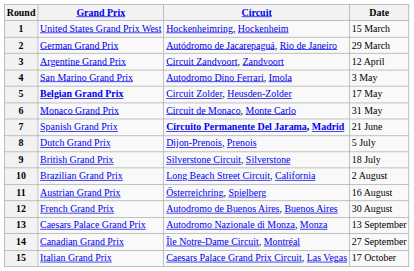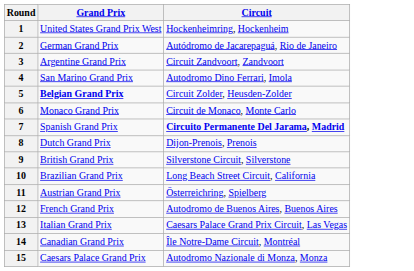 <table class="wikitable" style="font-size: 85%;">
 <tr>
 <th>Round</th>
 <th><a href='#'>Grand Prix</a></th>
 <th><a href='#'>Circuit</a></th>
-<th>Date</th>
 </tr>
 <tr>
 <th>1</th>
 <td nowrap><a href='#'>United States Grand Prix West</a></td>
 <td> <a href='#'>Hockenheimring</a>, <a href='#'>Hockenheim</a></td>
-<td>15 March</td>
 </tr>
 <tr>
 <th>2</th>
 <td><a href='#'>German Grand Prix</a></td>
 <td> <a href='#'>Autódromo de Jacarepaguá</a>, <a href='#'>Rio de Janeiro</a></td>
-<td>29 March</td>
 </tr>
 <tr>
 <th>3</th>
 <td><a href='#'>Argentine Grand Prix</a></td>
 <td> <a href='#'>Circuit Zandvoort</a>, <a href='#'>Zandvoort</a></td>
-<td>12 April</td>
 </tr>
 <tr>
 <th>4</th>
 <td><a href='#'>San Marino Grand Prix</a></td>
 <td> <a href='#'>Autodromo Dino Ferrari</a>, <a href='#'>Imola</a></td>
-<td>3 May</td>
 </tr>
 <tr>
 <th>5</th>
 <td><strong><a href='#'>Belgian Grand Prix</a></strong></td>
 <td> <a href='#'>Circuit Zolder</a>, <a href='#'>Heusden-Zolder</a></td>
-<td>17 May</td>
 </tr>
 <tr>
 <th>6</th>
 <td><a href='#'>Monaco Grand Prix</a></td>
 <td> <a href='#'>Circuit de Monaco</a>, <a href='#'>Monte Carlo</a></td>
-<td>31 May</td>
 </tr>
 <tr>
 <th>7</th>
 <td><a href='#'>Spanish Grand Prix</a></td>
 <td><strong> <a href='#'>Circuito Permanente Del Jarama</a>, <a href='#'>Madrid</a></strong></td>
-<td>21 June</td>
 </tr>
 <tr>
 <th>8</th>
 <td><a href='#'>Dutch Grand Prix</a></td>
 <td> <a href='#'>Dijon-Prenois</a>, <a href='#'>Prenois</a></td>
-<td>5 July</td>
 </tr>
 <tr>
 <th>9</th>
 <td><a href='#'>British Grand Prix</a></td>
 <td> <a href='#'>Silverstone Circuit</a>, <a href='#'>Silverstone</a></td>
-<td>18 July</td>
 </tr>
 <tr>
 <th>10</th>
 <td><a href='#'>Brazilian Grand Prix</a></td>
 <td> <a href='#'>Long Beach Street Circuit</a>, <a href='#'>California</a></td>
-<td>2 August</td>
 </tr>
 <tr>
 <th>11</th>
 <td><a href='#'>Austrian Grand Prix</a></td>
 <td> <a href='#'>Österreichring</a>, <a href='#'>Spielberg</a></td>
-<td>16 August</td>
 </tr>
 <tr>
 <th>12</th>
 <td><a href='#'>French Grand Prix</a></td>
 <td> <a href='#'>Autodromo de Buenos Aires</a>, <a href='#'>Buenos Aires</a></td>
-<td>30 August</td>
 </tr>
 <tr>
 <th>13</th>
-<td><a href='#'>Caesars Palace Grand Prix</a></td>
-<td> <a href='#'>Autodromo Nazionale di Monza</a>, <a href='#'>Monza</a></td>
-<td>13 September</td>
+<td><a href='#'>Italian Grand Prix</a></td>
+<td nowrap> <a href='#'>Caesars Palace Grand Prix Circuit</a>, <a href='#'>Las Vegas</a></td>
 </tr>
 <tr>
 <th>14</th>
 <td><a href='#'>Canadian Grand Prix</a></td>
 <td nowrap> <a href='#'>Île Notre-Dame Circuit</a>, <a href='#'>Montréal</a></td>
-<td nowrap>27 September</td>
 </tr>
 <tr>
 <th>15</th>
-<td><a href='#'>Italian Grand Prix</a></td>
-<td nowrap> <a href='#'>Caesars Palace Grand Prix Circuit</a>, <a href='#'>Las Vegas</a></td>
-<td>17 October</td>
+<td><a href='#'>Caesars Palace Grand Prix</a></td>
+<td> <a href='#'>Autodromo Nazionale di Monza</a>, <a href='#'>Monza</a></td>
 </tr>
 </table>
